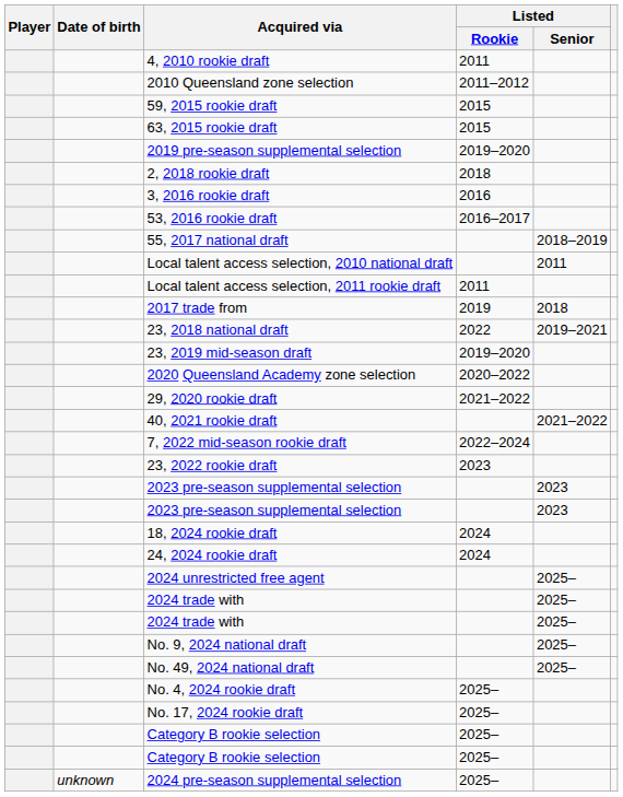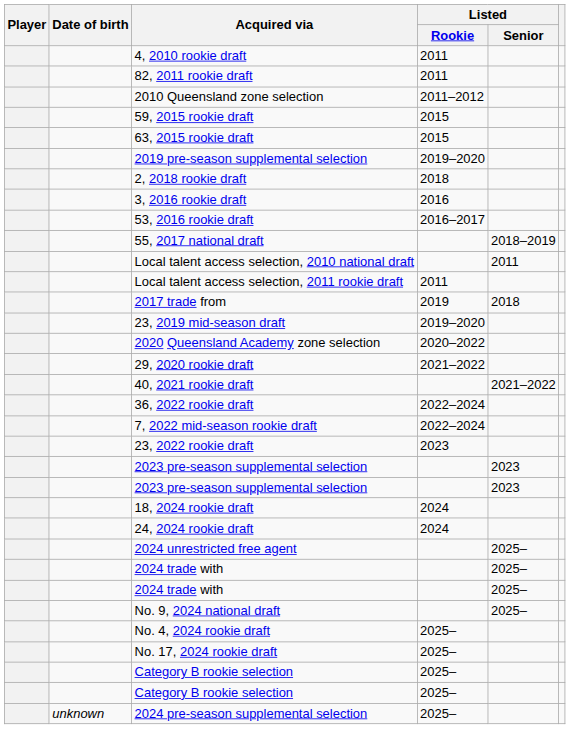 <table class="wikitable plainrowheaders sortable">
 <tr>
 <th scope="col" rowspan=2>Player</th>
 <th scope="col" rowspan=2>Date of birth</th>
 <th scope="col" rowspan=2 class="unsortable">Acquired via</th>
 <th scope="col" colspan=2>Listed</th>
 <th scope="col" rowspan=2 class="unsortable"></th>
 </tr>
 <tr>
 <th scope="col"><a href='#'>Rookie</a></th>
 <th scope="col">Senior</th>
 </tr>
 <tr>
 <th scope="row"></th>
 <td></td>
 <td> 4, <a href='#'>2010 rookie draft</a></td>
+<td>2011</td>
+<td></td>
+<td align=center></td>
+</tr>
+<tr>
+<th scope="row"></th>
+<td></td>
+<td> 82, <a href='#'>2011 rookie draft</a></td>
 <td>2011</td>
 <td></td>
 <td align=center></td>
 </tr>
 <tr>
 <th scope="row"></th>
 <td></td>
 <td>2010 Queensland zone selection</td>
 <td>2011–2012</td>
 <td></td>
 <td align=center></td>
 </tr>
 <tr>
 <th scope="row"></th>
 <td></td>
 <td> 59, <a href='#'>2015 rookie draft</a></td>
 <td>2015</td>
 <td></td>
 <td align=center></td>
 </tr>
 <tr>
 <th scope="row"></th>
 <td></td>
 <td> 63, <a href='#'>2015 rookie draft</a></td>
 <td>2015</td>
 <td></td>
 <td align=center></td>
 </tr>
 <tr>
 <th scope="row"></th>
 <td></td>
 <td><a href='#'>2019 pre-season supplemental selection</a></td>
 <td>2019–2020</td>
 <td></td>
 <td align=center></td>
 </tr>
 <tr>
 <th scope="row"></th>
 <td></td>
 <td> 2, <a href='#'>2018 rookie draft</a></td>
 <td>2018</td>
 <td></td>
 <td align=center></td>
 </tr>
 <tr>
 <th scope="row"></th>
 <td></td>
 <td> 3, <a href='#'>2016 rookie draft</a></td>
 <td>2016</td>
 <td></td>
 <td align=center></td>
 </tr>
 <tr>
 <th scope="row"></th>
 <td></td>
 <td> 53, <a href='#'>2016 rookie draft</a></td>
 <td>2016–2017</td>
 <td></td>
 <td align=center></td>
 </tr>
 <tr>
 <th scope="row"></th>
 <td></td>
 <td> 55, <a href='#'>2017 national draft</a></td>
 <td></td>
 <td>2018–2019</td>
 <td align=center></td>
 </tr>
 <tr>
 <th scope="row"></th>
 <td></td>
 <td>Local talent access selection, <a href='#'>2010 national draft</a></td>
 <td></td>
 <td>2011</td>
 <td align=center></td>
 </tr>
 <tr>
 <th scope="row"></th>
 <td></td>
 <td>Local talent access selection, <a href='#'>2011 rookie draft</a></td>
 <td>2011</td>
 <td></td>
 <td align=center></td>
 </tr>
 <tr>
 <th scope="row"></th>
 <td></td>
 <td><a href='#'>2017 trade</a> from </td>
 <td>2019</td>
 <td>2018</td>
 <td align=center></td>
 </tr>
 <tr>
 <th scope="row"></th>
 <td></td>
-<td> 23, <a href='#'>2018 national draft</a></td>
-<td>2022</td>
-<td>2019–2021</td>
-<td></td>
-</tr>
-<tr>
-<th scope="row"></th>
-<td></td>
 <td> 23, <a href='#'>2019 mid-season draft</a></td>
 <td>2019–2020</td>
 <td></td>
 <td></td>
 </tr>
 <tr>
 <th scope="row"></th>
 <td></td>
 <td><a href='#'>2020</a> <a href='#'>Queensland Academy</a> zone selection</td>
 <td>2020–2022</td>
 <td></td>
 <td></td>
 </tr>
 <tr>
 <th scope="row"></th>
 <td></td>
 <td> 29, <a href='#'>2020 rookie draft</a></td>
 <td>2021–2022</td>
 <td></td>
 <td></td>
 </tr>
 <tr>
 <th scope="row"></th>
 <td></td>
 <td> 40, <a href='#'>2021 rookie draft</a></td>
 <td></td>
 <td>2021–2022</td>
+<td></td>
+</tr>
+<tr>
+<th scope="row"></th>
+<td></td>
+<td> 36, <a href='#'>2022 rookie draft</a></td>
+<td>2022–2024</td>
+<td></td>
 <td></td>
 </tr>
 <tr>
 <th scope="row"></th>
 <td></td>
 <td> 7, <a href='#'>2022 mid-season rookie draft</a></td>
 <td>2022–2024</td>
 <td></td>
 <td></td>
 </tr>
 <tr>
 <th scope="row"></th>
 <td></td>
 <td> 23, <a href='#'>2022 rookie draft</a></td>
 <td>2023</td>
 <td></td>
 <td></td>
 </tr>
 <tr>
 <th scope="row"></th>
 <td></td>
 <td><a href='#'>2023 pre-season supplemental selection</a></td>
 <td></td>
 <td>2023</td>
 <td></td>
 </tr>
 <tr>
 <th scope="row"></th>
 <td></td>
 <td><a href='#'>2023 pre-season supplemental selection</a></td>
 <td></td>
 <td>2023</td>
 <td></td>
 </tr>
 <tr>
 <th scope="row"></th>
 <td></td>
 <td> 18, <a href='#'>2024 rookie draft</a></td>
 <td>2024</td>
 <td></td>
 <td></td>
 </tr>
 <tr>
 <th scope="row"></th>
 <td></td>
 <td> 24, <a href='#'>2024 rookie draft</a></td>
 <td>2024</td>
 <td></td>
 <td></td>
 </tr>
 <tr>
 <th scope="row"></th>
 <td></td>
 <td><a href='#'>2024 unrestricted free agent</a></td>
 <td></td>
 <td>2025–</td>
 <td></td>
 </tr>
 <tr>
 <th scope="row"></th>
 <td></td>
 <td><a href='#'>2024 trade</a> with </td>
 <td></td>
 <td>2025–</td>
 <td></td>
 </tr>
 <tr>
 <th scope="row"></th>
 <td></td>
 <td><a href='#'>2024 trade</a> with </td>
 <td></td>
 <td>2025–</td>
 <td></td>
 </tr>
 <tr>
 <th scope="row"></th>
 <td></td>
 <td>No. 9, <a href='#'>2024 national draft</a></td>
 <td></td>
 <td>2025–</td>
 <td></td>
 </tr>
 <tr>
 <th scope="row"></th>
 <td></td>
-<td>No. 49, <a href='#'>2024 national draft</a></td>
-<td></td>
-<td>2025–</td>
-<td></td>
-</tr>
-<tr>
-<th scope="row"></th>
-<td></td>
 <td>No. 4, <a href='#'>2024 rookie draft</a></td>
 <td>2025–</td>
 <td></td>
 <td></td>
 </tr>
 <tr>
 <th scope="row"></th>
 <td></td>
 <td>No. 17, <a href='#'>2024 rookie draft</a></td>
 <td>2025–</td>
 <td></td>
 <td></td>
 </tr>
 <tr>
 <th scope="row"></th>
 <td></td>
 <td><a href='#'>Category B rookie selection</a></td>
 <td>2025–</td>
 <td></td>
 <td></td>
 </tr>
 <tr>
 <th scope="row"></th>
 <td></td>
 <td><a href='#'>Category B rookie selection</a></td>
 <td>2025–</td>
 <td></td>
 <td></td>
 </tr>
 <tr>
 <th scope="row"></th>
 <td><em>unknown</em></td>
 <td><a href='#'>2024 pre-season supplemental selection</a></td>
 <td>2025–</td>
 <td></td>
 <td></td>
 </tr>
 </table>
